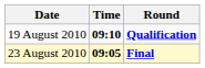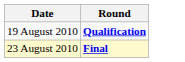 <table class="wikitable">
 <tr>
 <th>Date</th>
-<th>Time</th>
 <th>Round</th>
 </tr>
 <tr>
 <td>19 August 2010</td>
-<td><strong>09:10</strong></td>
 <td><strong><a href='#'>Qualification</a></strong></td>
 </tr>
 <tr style=background:lemonchiffon>
 <td>23 August 2010</td>
-<td><strong>09:05</strong></td>
 <td><strong><a href='#'>Final</a></strong></td>
 </tr>
 </table>
